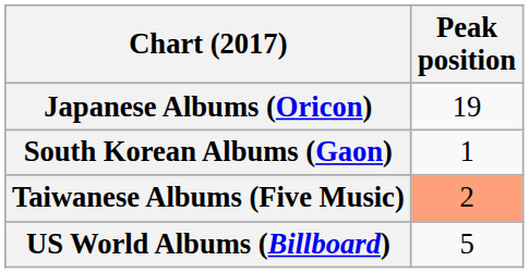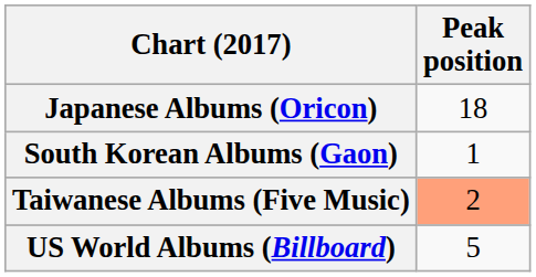 <table class="wikitable sortable plainrowheaders" style="text-align:center;">
 <tr>
 <th>Chart (2017)</th>
 <th>Peak<br>position</th>
 </tr>
 <tr>
 <th scope="row">Japanese Albums (<a href='#'>Oricon</a>)</th>
-<td>19</td>
+<td>18</td>
 </tr>
 <tr>
 <th scope="row">South Korean Albums (<a href='#'>Gaon</a>)</th>
 <td>1</td>
 </tr>
 <tr>
 <th scope="row">Taiwanese Albums (Five Music)</th>
 <td style="background: lightsalmon;">2</td>
 </tr>
 <tr>
 <th scope="row">US World Albums (<em><a href='#'>Billboard</a></em>)</th>
 <td>5</td>
 </tr>
 </table>
